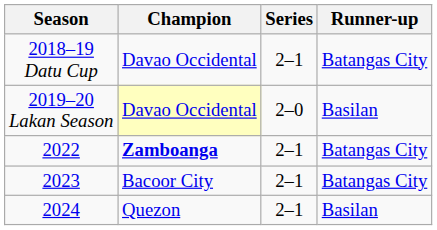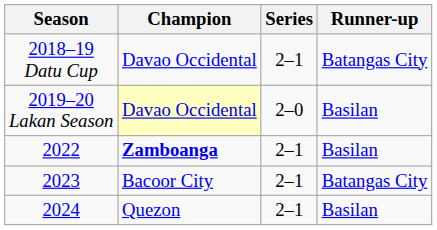 <table class="wikitable">
 <tr>
 <th>Season</th>
 <th>Champion</th>
 <th>Series</th>
 <th>Runner-up</th>
 </tr>
 <tr>
 <td align=center><a href='#'>2018–19</a> <br> <em>Datu Cup</em></td>
 <td><a href='#'>Davao Occidental</a> <br> </td>
 <td align=center>2–1</td>
 <td><a href='#'>Batangas City</a> <br> </td>
 </tr>
 <tr>
 <td align=center><a href='#'>2019–20</a> <br> <em>Lakan Season</em></td>
 <td bgcolor=#FFFFBF><a href='#'>Davao Occidental</a> <br> </td>
 <td align=center>2–0</td>
 <td><a href='#'>Basilan</a> <br> </td>
 </tr>
 <tr>
 <td align=center><a href='#'>2022</a></td>
 <td><strong><a href='#'>Zamboanga</a> <br> </strong></td>
 <td align=center>2–1</td>
-<td><a href='#'>Batangas City</a> <br> </td>
+<td><a href='#'>Basilan</a> <br> </td>
 </tr>
 <tr>
 <td align=center><a href='#'>2023</a></td>
 <td><a href='#'>Bacoor City</a> <br> </td>
 <td align=center>2–1</td>
 <td><a href='#'>Batangas City</a> <br> </td>
 </tr>
 <tr>
 <td align=center><a href='#'>2024</a></td>
 <td><a href='#'>Quezon</a> <br> </td>
 <td align=center>2–1</td>
 <td><a href='#'>Basilan</a> <br> </td>
 </tr>
 </table>
